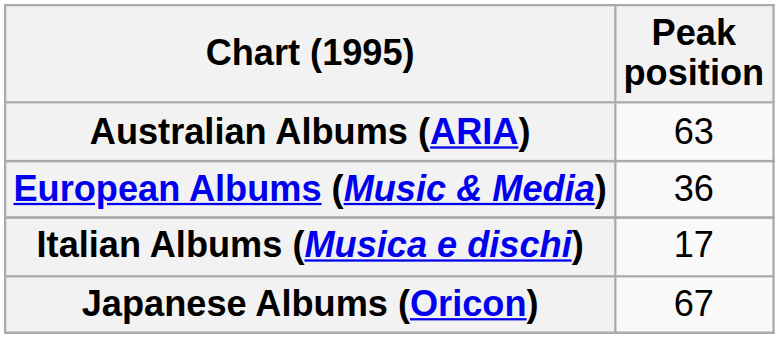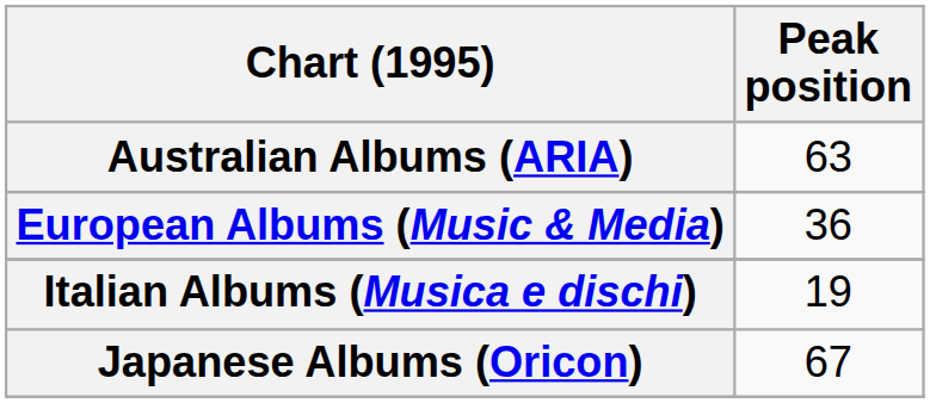 <table class="wikitable sortable plainrowheaders" style="text-align:center">
 <tr>
 <th scope="col">Chart (1995)</th>
 <th scope="col">Peak<br>position</th>
 </tr>
 <tr>
 <th scope="row">Australian Albums (<a href='#'>ARIA</a>)</th>
 <td>63</td>
 </tr>
 <tr>
 </tr>
 <tr>
 </tr>
 <tr>
 </tr>
 <tr>
 </tr>
 <tr>
 </tr>
 <tr>
 <th scope="row"><a href='#'>European Albums</a> (<em><a href='#'>Music & Media</a></em>)</th>
 <td>36</td>
 </tr>
 <tr>
 </tr>
 <tr>
 </tr>
 <tr>
 <th scope="row">Italian Albums (<em><a href='#'>Musica e dischi</a></em>)</th>
-<td>17</td>
+<td>19</td>
 </tr>
 <tr>
 <th scope="row">Japanese Albums (<a href='#'>Oricon</a>)</th>
 <td>67</td>
 </tr>
 <tr>
 </tr>
 <tr>
 </tr>
 <tr>
 </tr>
 </table>
